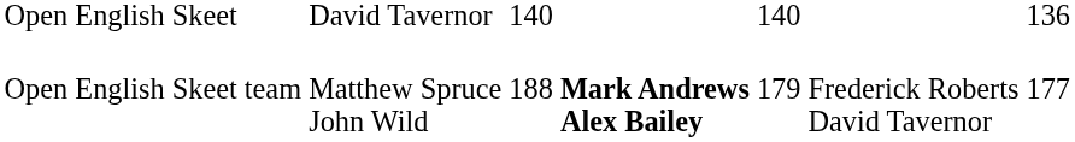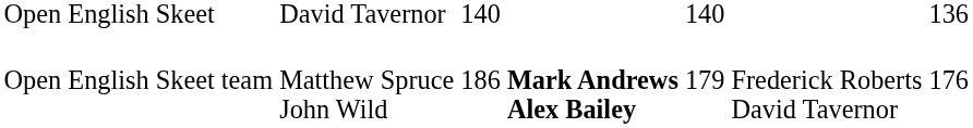 <table>
 <tr>
 <td>Open English Skeet</td>
 <td>David Tavernor <br> </td>
 <td>140</td>
 <td></td>
 <td>140</td>
 <td></td>
 <td>136</td>
 </tr>
 <tr>
 <td>Open English Skeet team</td>
 <td> <br> Matthew Spruce <br> John Wild</td>
-<td>188</td>
+<td>186</td>
 <td><strong> <br> Mark Andrews <br> Alex Bailey</strong></td>
 <td>179</td>
 <td> <br> Frederick Roberts <br> David Tavernor</td>
-<td>177</td>
+<td>176</td>
 </tr>
 </table>
